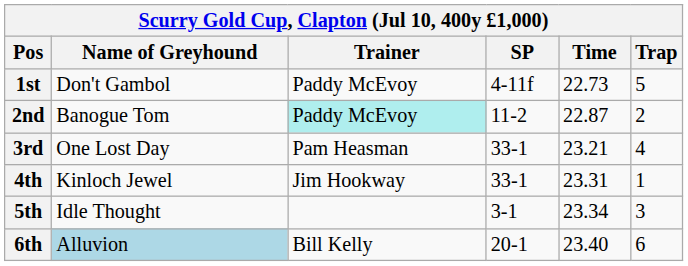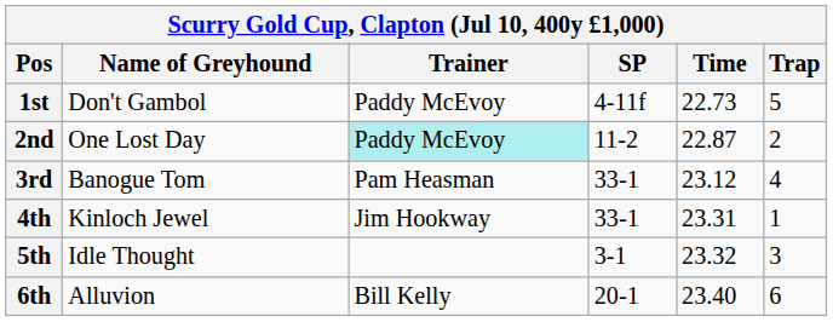 <table class="wikitable">
 <tr>
 <th colspan="6"><a href='#'>Scurry Gold Cup</a>, <a href='#'>Clapton</a> (Jul 10, 400y £1,000)</th>
 </tr>
 <tr>
 <th width=30>Pos</th>
 <th width=180>Name of Greyhound</th>
 <th width=150>Trainer</th>
 <th width=50>SP</th>
 <th width=50>Time</th>
 <th width=30>Trap</th>
 </tr>
 <tr>
 <th>1st</th>
 <td>Don't Gambol</td>
 <td>Paddy McEvoy</td>
 <td>4-11f</td>
 <td>22.73</td>
 <td>5</td>
 </tr>
 <tr>
 <th>2nd</th>
-<td>Banogue Tom</td>
+<td>One Lost Day</td>
 <td style="background: paleturquoise;">Paddy McEvoy</td>
 <td>11-2</td>
 <td>22.87</td>
 <td>2</td>
 </tr>
 <tr>
 <th>3rd</th>
-<td>One Lost Day</td>
+<td>Banogue Tom</td>
 <td>Pam Heasman</td>
 <td>33-1</td>
-<td>23.21</td>
+<td>23.12</td>
 <td>4</td>
 </tr>
 <tr>
 <th>4th</th>
 <td>Kinloch Jewel</td>
 <td>Jim Hookway</td>
 <td>33-1</td>
 <td>23.31</td>
 <td>1</td>
 </tr>
 <tr>
 <th>5th</th>
 <td>Idle Thought</td>
 <td></td>
 <td>3-1</td>
-<td>23.34</td>
+<td>23.32</td>
 <td>3</td>
 </tr>
 <tr>
 <th>6th</th>
-<td style="background: lightblue;">Alluvion</td>
+<td>Alluvion</td>
 <td>Bill Kelly</td>
 <td>20-1</td>
 <td>23.40</td>
 <td>6</td>
 </tr>
 </table>
